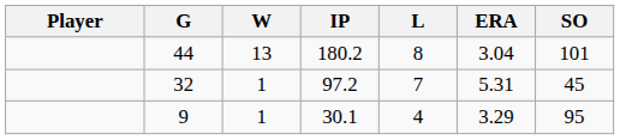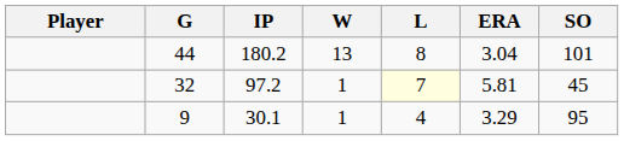 <table class="wikitable sortable">
 <tr>
 <th bgcolor="#DDDDFF" width="16%">Player</th>
 <th bgcolor="#DDDDFF" width="9%">G</th>
+<th bgcolor="#DDDDFF" width="9%">IP</th>
 <th bgcolor="#DDDDFF" width="9%">W</th>
-<th bgcolor="#DDDDFF" width="9%">IP</th>
 <th bgcolor="#DDDDFF" width="9%">L</th>
 <th bgcolor="#DDDDFF" width="9%">ERA</th>
 <th bgcolor="#DDDDFF" width="9%">SO</th>
 </tr>
 <tr align="center">
 <td></td>
 <td>44</td>
+<td>180.2</td>
 <td>13</td>
-<td>180.2</td>
 <td>8</td>
 <td>3.04</td>
 <td>101</td>
 </tr>
 <tr align="center">
 <td></td>
 <td>32</td>
+<td>97.2</td>
 <td>1</td>
-<td>97.2</td>
-<td>7</td>
-<td>5.31</td>
+<td style="background: lightyellow;">7</td>
+<td>5.81</td>
 <td>45</td>
 </tr>
 <tr align="center">
 <td></td>
 <td>9</td>
+<td>30.1</td>
 <td>1</td>
-<td>30.1</td>
 <td>4</td>
 <td>3.29</td>
 <td>95</td>
 </tr>
 </table>
